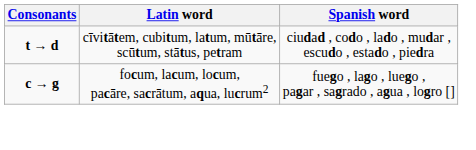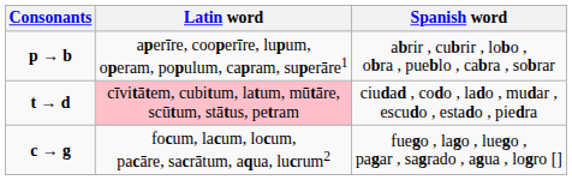 <table class="wikitable" style="text-align: center;">
 <tr>
 <th><a href='#'>Consonants</a></th>
 <th><a href='#'>Latin</a> word</th>
 <th><a href='#'>Spanish</a> word</th>
 </tr>
 <tr>
+<td><strong>p</strong> → <strong>b</strong> </td>
+<td>a<strong>p</strong>erīre, coo<strong>p</strong>erīre, lu<strong>p</strong>um, <br>o<strong>p</strong>eram, po<strong>p</strong>ulum, ca<strong>p</strong>ram, su<strong>p</strong>erāre<sup>1</sup></td>
+<td>a<strong>b</strong>rir , cu<strong>b</strong>rir , lo<strong>b</strong>o , <br>o<strong>b</strong>ra , pue<strong>b</strong>lo , ca<strong>b</strong>ra , so<strong>b</strong>rar </td>
+</tr>
+<tr>
 <td><strong>t</strong> → <strong>d</strong> </td>
-<td>cīvi<strong>t</strong>ā<strong>t</strong>em, cubi<strong>t</strong>um, la<strong>t</strong>um, mū<strong>t</strong>āre, <br>scū<strong>t</strong>um, stā<strong>t</strong>us, pe<strong>t</strong>ram</td>
+<td style="background: pink;">cīvi<strong>t</strong>ā<strong>t</strong>em, cubi<strong>t</strong>um, la<strong>t</strong>um, mū<strong>t</strong>āre, <br>scū<strong>t</strong>um, stā<strong>t</strong>us, pe<strong>t</strong>ram</td>
 <td>ciu<strong>d</strong>a<strong>d</strong> , co<strong>d</strong>o , la<strong>d</strong>o , mu<strong>d</strong>ar , <br>escu<strong>d</strong>o , esta<strong>d</strong>o , pie<strong>d</strong>ra </td>
 </tr>
 <tr>
 <td><strong>c</strong> → <strong>g</strong> </td>
 <td>fo<strong>c</strong>um, la<strong>c</strong>um, lo<strong>c</strong>um, <br>pa<strong>c</strong>āre, sa<strong>c</strong>rātum, a<strong>q</strong>ua, lu<strong>c</strong>rum<sup>2</sup></td>
 <td>fue<strong>g</strong>o , la<strong>g</strong>o , lue<strong>g</strong>o , <br>pa<strong>g</strong>ar , sa<strong>g</strong>rado , a<strong>g</strong>ua , lo<strong>g</strong>ro []</td>
 </tr>
 </table>
